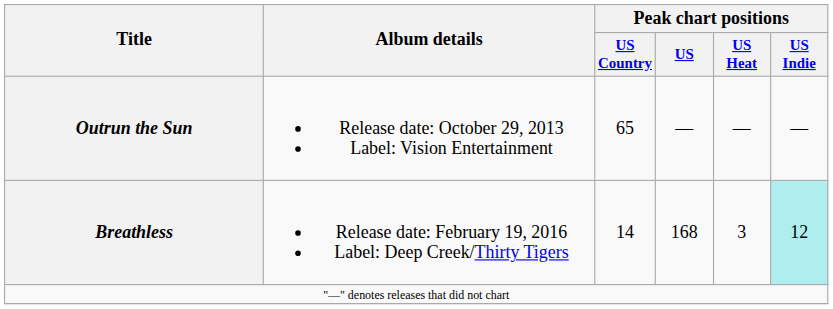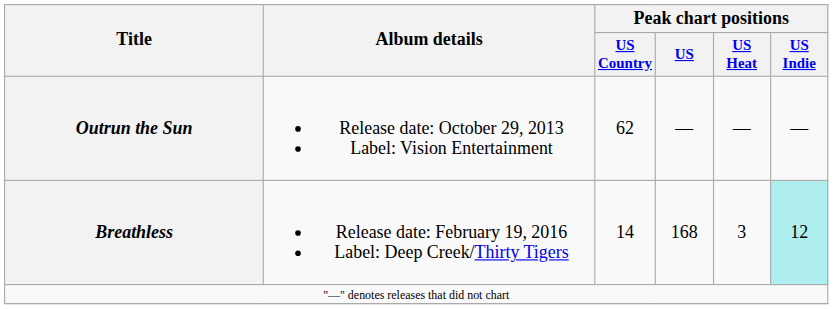 <table class="wikitable plainrowheaders" style="text-align:center;">
 <tr>
 <th rowspan="2" style="width:14em;">Title</th>
 <th rowspan="2" style="width:18em;">Album details</th>
 <th colspan="4">Peak chart positions</th>
 </tr>
 <tr style="font-size:smaller;">
 <th width="45"><a href='#'>US Country</a><br></th>
 <th width="45"><a href='#'>US</a><br></th>
 <th width="45"><a href='#'>US<br>Heat</a><br></th>
 <th width="45"><a href='#'>US<br>Indie</a><br></th>
 </tr>
 <tr>
 <th scope="row"><em>Outrun the Sun</em><br></th>
 <td><br><ul><li>Release date: October 29, 2013</li><li>Label: Vision Entertainment</li></ul></td>
-<td>65</td>
+<td>62</td>
 <td>—</td>
 <td>—</td>
 <td>—</td>
 </tr>
 <tr>
 <th scope="row"><em>Breathless</em></th>
 <td><br><ul><li>Release date: February 19, 2016</li><li>Label: Deep Creek/<a href='#'>Thirty Tigers</a></li></ul></td>
 <td>14</td>
 <td>168</td>
 <td>3</td>
 <td style="background: paleturquoise;">12</td>
 </tr>
 <tr>
 <td colspan="6" style="font-size:8pt">"—" denotes releases that did not chart</td>
 </tr>
 <tr>
 </tr>
 </table>
